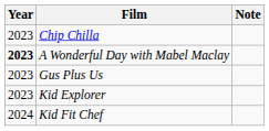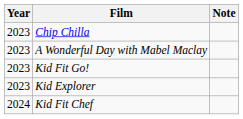 <table class="wikitable">
 <tr>
 <th>Year</th>
 <th>Film</th>
 <th>Note</th>
 </tr>
 <tr>
 <td>2023</td>
 <td><em><a href='#'>Chip Chilla</a></em></td>
 <td></td>
 </tr>
 <tr>
-<td><strong>2023</strong></td>
+<td>2023</td>
 <td><em>A Wonderful Day with Mabel Maclay</em></td>
 <td></td>
 </tr>
 <tr>
 <td>2023</td>
-<td><em>Gus Plus Us</em></td>
+<td><em>Kid Fit Go!</em></td>
 <td></td>
 </tr>
 <tr>
 <td>2023</td>
 <td><em>Kid Explorer</em></td>
 <td></td>
 </tr>
 <tr>
 <td>2024</td>
 <td><em>Kid Fit Chef</em></td>
 <td></td>
 </tr>
 </table>
